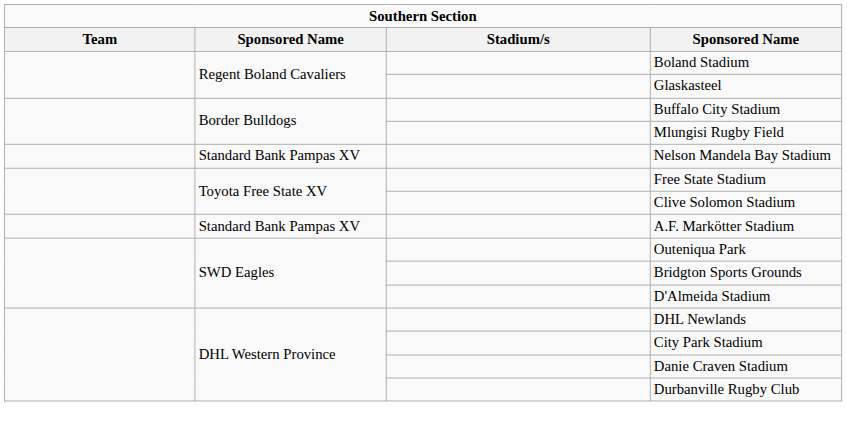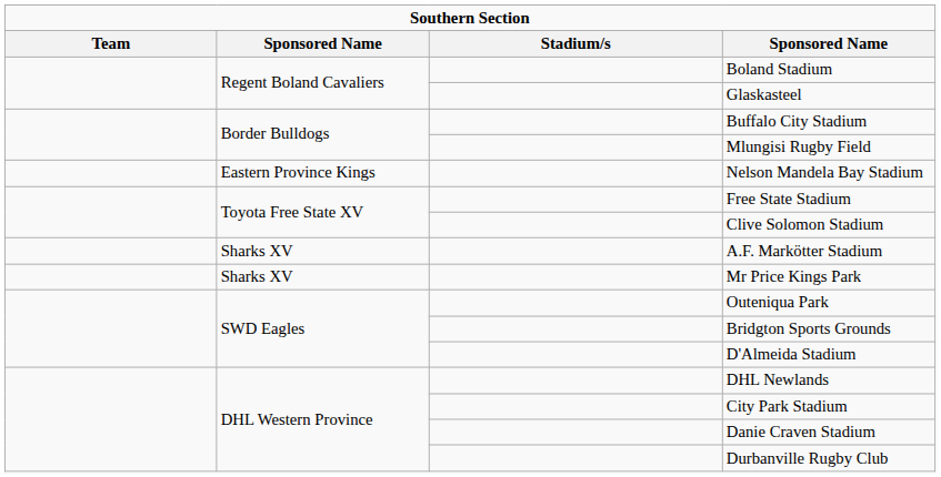 <table class="wikitable">
 <tr>
 <td colspan=4 align=center><strong>Southern Section</strong></td>
 </tr>
 <tr>
 <th width="200">Team</th>
 <th width="200">Sponsored Name</th>
 <th width="280">Stadium/s</th>
 <th width="200">Sponsored Name</th>
 </tr>
 <tr>
 <td rowspan = 2></td>
 <td rowspan = 2>Regent Boland Cavaliers</td>
 <td></td>
 <td>Boland Stadium</td>
 </tr>
 <tr>
 <td></td>
 <td>Glaskasteel</td>
 </tr>
 <tr>
 <td rowspan = 2></td>
 <td rowspan = 2>Border Bulldogs</td>
 <td></td>
 <td>Buffalo City Stadium</td>
 </tr>
 <tr>
 <td></td>
 <td>Mlungisi Rugby Field</td>
 </tr>
 <tr>
 <td></td>
-<td>Standard Bank Pampas XV</td>
+<td>Eastern Province Kings</td>
 <td></td>
 <td>Nelson Mandela Bay Stadium</td>
 </tr>
 <tr>
 <td rowspan = 2></td>
 <td rowspan = 2>Toyota Free State XV</td>
 <td></td>
 <td>Free State Stadium</td>
 </tr>
 <tr>
 <td></td>
 <td>Clive Solomon Stadium</td>
 </tr>
 <tr>
 <td></td>
-<td>Standard Bank Pampas XV</td>
+<td>Sharks XV</td>
 <td></td>
 <td>A.F. Markötter Stadium</td>
+</tr>
+<tr>
+<td></td>
+<td>Sharks XV</td>
+<td></td>
+<td>Mr Price Kings Park</td>
 </tr>
 <tr>
 <td rowspan = 3></td>
 <td rowspan = 3>SWD Eagles</td>
 <td></td>
 <td>Outeniqua Park</td>
 </tr>
 <tr>
 <td></td>
 <td>Bridgton Sports Grounds</td>
 </tr>
 <tr>
 <td></td>
 <td>D'Almeida Stadium</td>
 </tr>
 <tr>
 <td rowspan = 4></td>
 <td rowspan = 4>DHL Western Province</td>
 <td></td>
 <td>DHL Newlands</td>
 </tr>
 <tr>
 <td></td>
 <td>City Park Stadium</td>
 </tr>
 <tr>
 <td></td>
 <td>Danie Craven Stadium</td>
 </tr>
 <tr>
 <td></td>
 <td>Durbanville Rugby Club</td>
 </tr>
 </table>
